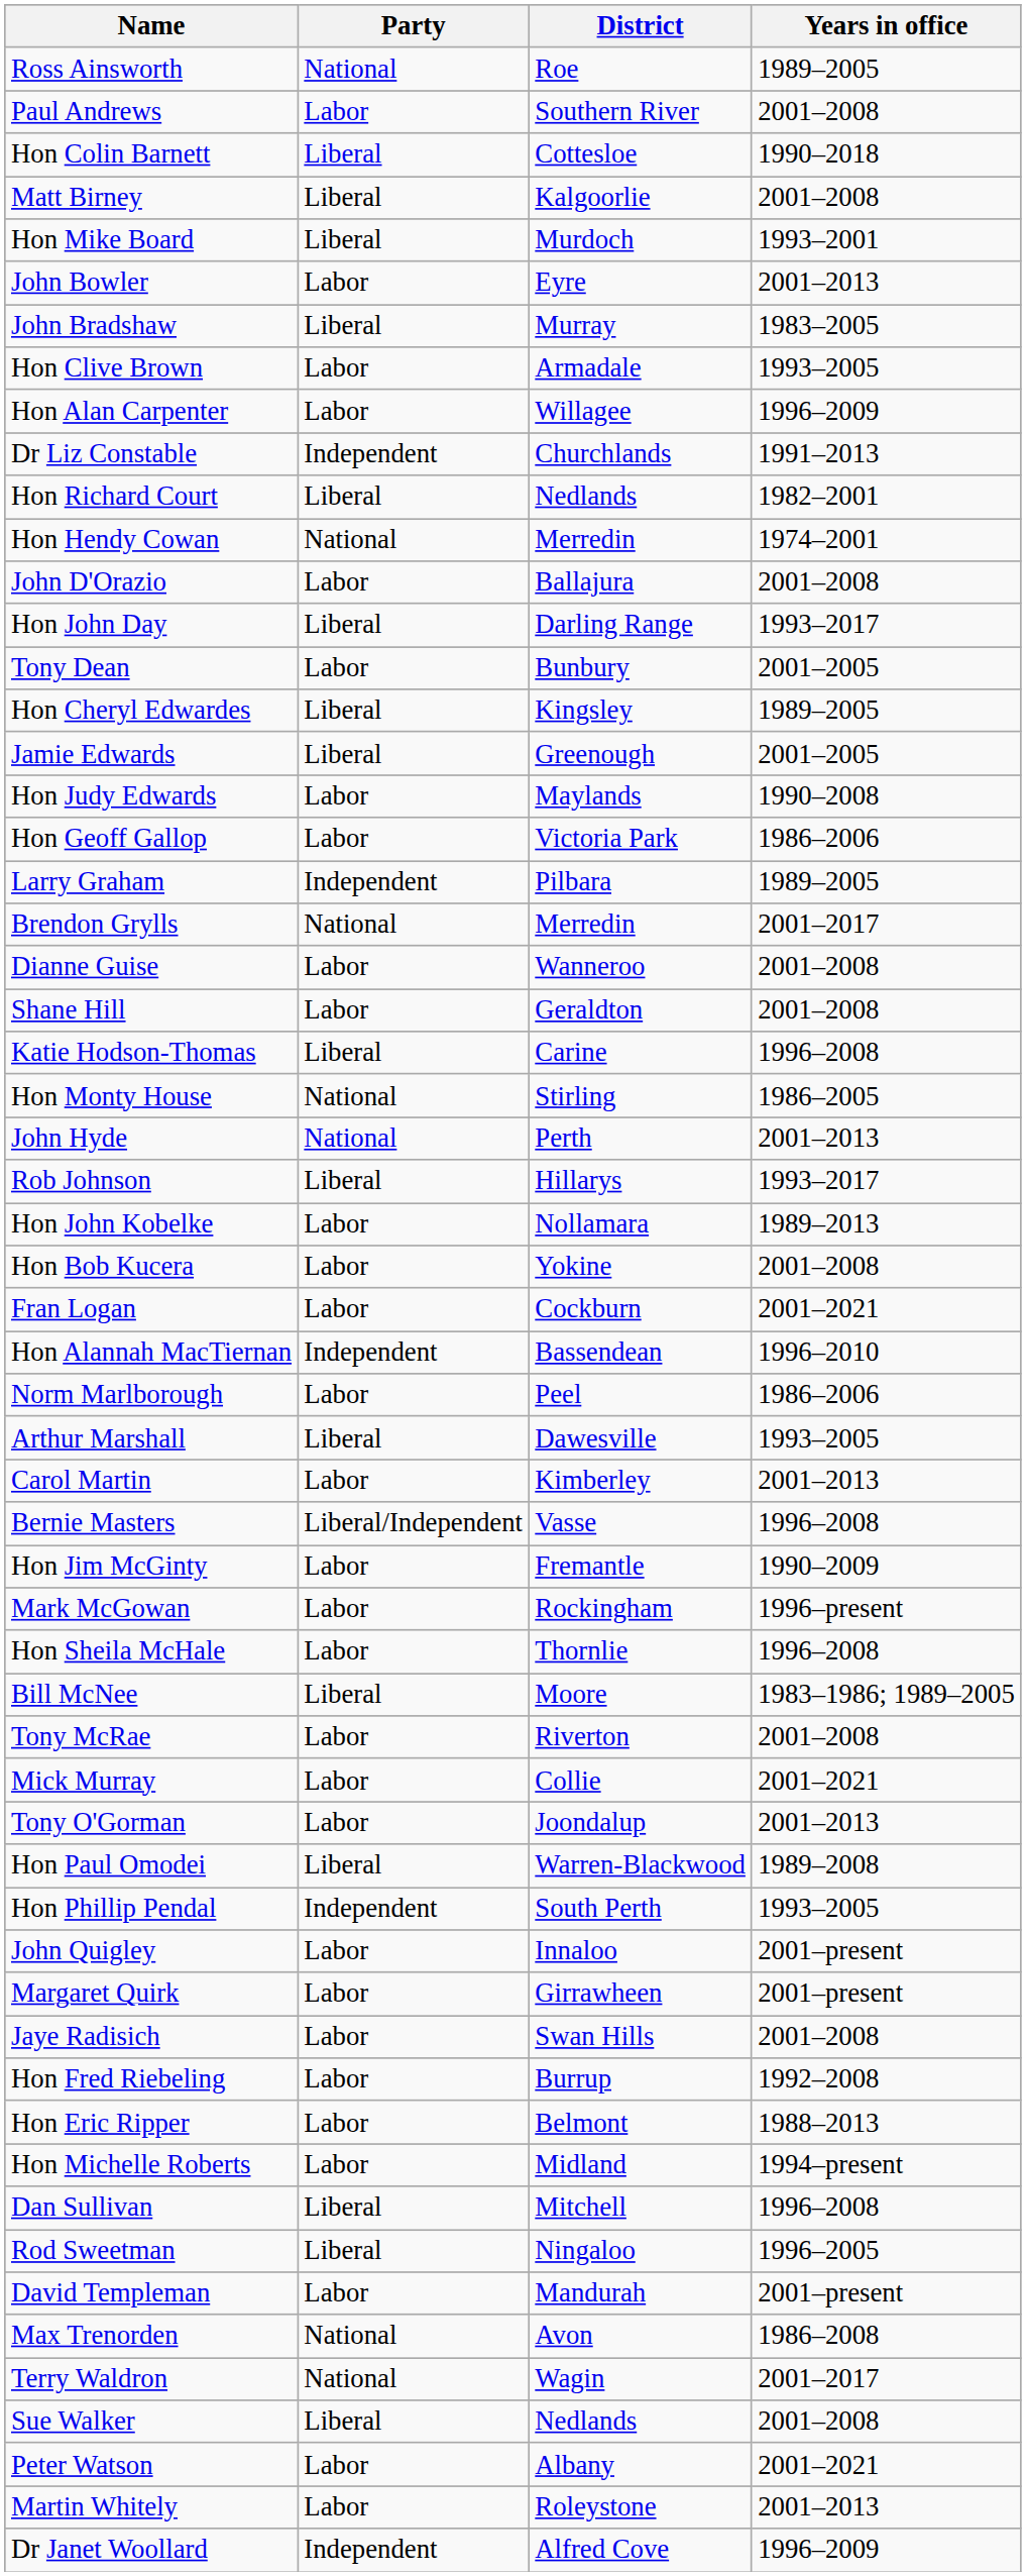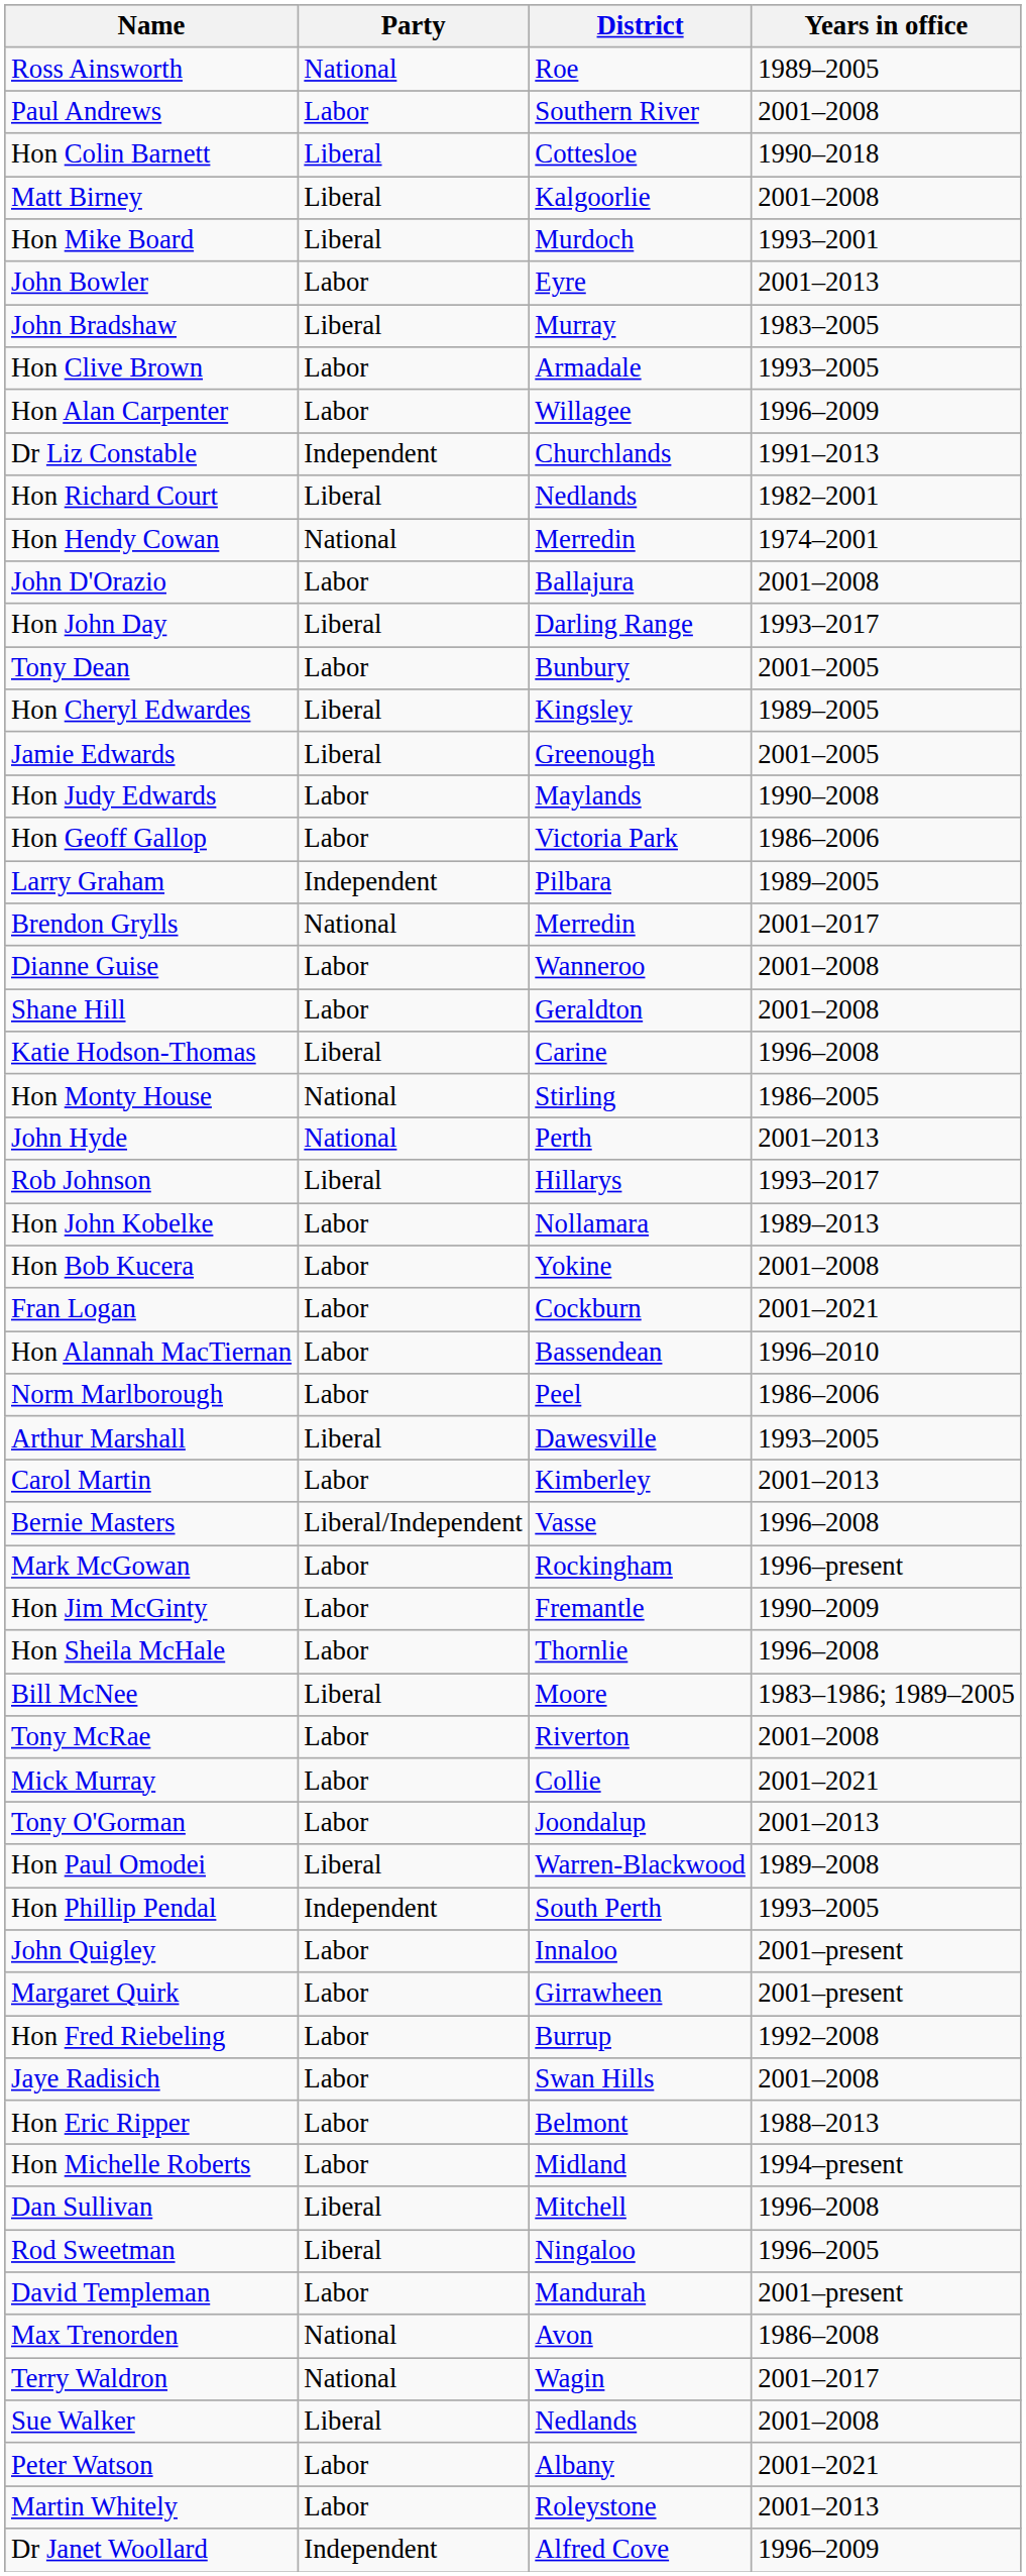 <table class="wikitable sortable">
 <tr>
 <th><strong>Name</strong></th>
 <th><strong>Party</strong></th>
 <th><strong><a href='#'>District</a></strong></th>
 <th><strong>Years in office</strong></th>
 </tr>
 <tr>
 <td><a href='#'>Ross Ainsworth</a></td>
 <td><a href='#'>National</a></td>
 <td><a href='#'>Roe</a></td>
 <td>1989–2005</td>
 </tr>
 <tr>
 <td><a href='#'>Paul Andrews</a></td>
 <td><a href='#'>Labor</a></td>
 <td><a href='#'>Southern River</a></td>
 <td>2001–2008</td>
 </tr>
 <tr>
 <td>Hon <a href='#'>Colin Barnett</a></td>
 <td><a href='#'>Liberal</a></td>
 <td><a href='#'>Cottesloe</a></td>
 <td>1990–2018</td>
 </tr>
 <tr>
 <td><a href='#'>Matt Birney</a></td>
 <td>Liberal</td>
 <td><a href='#'>Kalgoorlie</a></td>
 <td>2001–2008</td>
 </tr>
 <tr>
 <td>Hon <a href='#'>Mike Board</a></td>
 <td>Liberal</td>
 <td><a href='#'>Murdoch</a></td>
 <td>1993–2001</td>
 </tr>
 <tr>
 <td><a href='#'>John Bowler</a></td>
 <td>Labor</td>
 <td><a href='#'>Eyre</a></td>
 <td>2001–2013</td>
 </tr>
 <tr>
 <td><a href='#'>John Bradshaw</a></td>
 <td>Liberal</td>
 <td><a href='#'>Murray</a></td>
 <td>1983–2005</td>
 </tr>
 <tr>
 <td>Hon <a href='#'>Clive Brown</a></td>
 <td>Labor</td>
 <td><a href='#'>Armadale</a></td>
 <td>1993–2005</td>
 </tr>
 <tr>
 <td>Hon <a href='#'>Alan Carpenter</a></td>
 <td>Labor</td>
 <td><a href='#'>Willagee</a></td>
 <td>1996–2009</td>
 </tr>
 <tr>
 <td>Dr <a href='#'>Liz Constable</a></td>
 <td>Independent</td>
 <td><a href='#'>Churchlands</a></td>
 <td>1991–2013</td>
 </tr>
 <tr>
 <td>Hon <a href='#'>Richard Court</a></td>
 <td>Liberal</td>
 <td><a href='#'>Nedlands</a></td>
 <td>1982–2001</td>
 </tr>
 <tr>
 <td>Hon <a href='#'>Hendy Cowan</a></td>
 <td>National</td>
 <td><a href='#'>Merredin</a></td>
 <td>1974–2001</td>
 </tr>
 <tr>
 <td><a href='#'>John D'Orazio</a></td>
 <td>Labor</td>
 <td><a href='#'>Ballajura</a></td>
 <td>2001–2008</td>
 </tr>
 <tr>
 <td>Hon <a href='#'>John Day</a></td>
 <td>Liberal</td>
 <td><a href='#'>Darling Range</a></td>
 <td>1993–2017</td>
 </tr>
 <tr>
 <td><a href='#'>Tony Dean</a></td>
 <td>Labor</td>
 <td><a href='#'>Bunbury</a></td>
 <td>2001–2005</td>
 </tr>
 <tr>
 <td>Hon <a href='#'>Cheryl Edwardes</a></td>
 <td>Liberal</td>
 <td><a href='#'>Kingsley</a></td>
 <td>1989–2005</td>
 </tr>
 <tr>
 <td><a href='#'>Jamie Edwards</a></td>
 <td>Liberal</td>
 <td><a href='#'>Greenough</a></td>
 <td>2001–2005</td>
 </tr>
 <tr>
 <td>Hon <a href='#'>Judy Edwards</a></td>
 <td>Labor</td>
 <td><a href='#'>Maylands</a></td>
 <td>1990–2008</td>
 </tr>
 <tr>
 <td>Hon <a href='#'>Geoff Gallop</a></td>
 <td>Labor</td>
 <td><a href='#'>Victoria Park</a></td>
 <td>1986–2006</td>
 </tr>
 <tr>
 <td><a href='#'>Larry Graham</a></td>
 <td>Independent</td>
 <td><a href='#'>Pilbara</a></td>
 <td>1989–2005</td>
 </tr>
 <tr>
 <td><a href='#'>Brendon Grylls</a></td>
 <td>National</td>
 <td><a href='#'>Merredin</a></td>
 <td>2001–2017</td>
 </tr>
 <tr>
 <td><a href='#'>Dianne Guise</a></td>
 <td>Labor</td>
 <td><a href='#'>Wanneroo</a></td>
 <td>2001–2008</td>
 </tr>
 <tr>
 <td><a href='#'>Shane Hill</a></td>
 <td>Labor</td>
 <td><a href='#'>Geraldton</a></td>
 <td>2001–2008</td>
 </tr>
 <tr>
 <td><a href='#'>Katie Hodson-Thomas</a></td>
 <td>Liberal</td>
 <td><a href='#'>Carine</a></td>
 <td>1996–2008</td>
 </tr>
 <tr>
 <td>Hon <a href='#'>Monty House</a></td>
 <td>National</td>
 <td><a href='#'>Stirling</a></td>
 <td>1986–2005</td>
 </tr>
 <tr>
 <td><a href='#'>John Hyde</a></td>
 <td><a href='#'>National</a></td>
 <td><a href='#'>Perth</a></td>
 <td>2001–2013</td>
 </tr>
 <tr>
 <td><a href='#'>Rob Johnson</a></td>
 <td>Liberal</td>
 <td><a href='#'>Hillarys</a></td>
 <td>1993–2017</td>
 </tr>
 <tr>
 <td>Hon <a href='#'>John Kobelke</a></td>
 <td>Labor</td>
 <td><a href='#'>Nollamara</a></td>
 <td>1989–2013</td>
 </tr>
 <tr>
 <td>Hon <a href='#'>Bob Kucera</a></td>
 <td>Labor</td>
 <td><a href='#'>Yokine</a></td>
 <td>2001–2008</td>
 </tr>
 <tr>
 <td><a href='#'>Fran Logan</a></td>
 <td>Labor</td>
 <td><a href='#'>Cockburn</a></td>
 <td>2001–2021</td>
 </tr>
 <tr>
 <td>Hon <a href='#'>Alannah MacTiernan</a></td>
-<td>Independent</td>
+<td>Labor</td>
 <td><a href='#'>Bassendean</a></td>
 <td>1996–2010</td>
 </tr>
 <tr>
 <td><a href='#'>Norm Marlborough</a></td>
 <td>Labor</td>
 <td><a href='#'>Peel</a></td>
 <td>1986–2006</td>
 </tr>
 <tr>
 <td><a href='#'>Arthur Marshall</a></td>
 <td>Liberal</td>
 <td><a href='#'>Dawesville</a></td>
 <td>1993–2005</td>
 </tr>
 <tr>
 <td><a href='#'>Carol Martin</a></td>
 <td>Labor</td>
 <td><a href='#'>Kimberley</a></td>
 <td>2001–2013</td>
 </tr>
 <tr>
 <td><a href='#'>Bernie Masters</a></td>
 <td>Liberal/Independent</td>
 <td><a href='#'>Vasse</a></td>
 <td>1996–2008</td>
 </tr>
 <tr>
+<td><a href='#'>Mark McGowan</a></td>
+<td>Labor</td>
+<td><a href='#'>Rockingham</a></td>
+<td>1996–present</td>
+</tr>
+<tr>
 <td>Hon <a href='#'>Jim McGinty</a></td>
 <td>Labor</td>
 <td><a href='#'>Fremantle</a></td>
 <td>1990–2009</td>
-</tr>
-<tr>
-<td><a href='#'>Mark McGowan</a></td>
-<td>Labor</td>
-<td><a href='#'>Rockingham</a></td>
-<td>1996–present</td>
 </tr>
 <tr>
 <td>Hon <a href='#'>Sheila McHale</a></td>
 <td>Labor</td>
 <td><a href='#'>Thornlie</a></td>
 <td>1996–2008</td>
 </tr>
 <tr>
 <td><a href='#'>Bill McNee</a></td>
 <td>Liberal</td>
 <td><a href='#'>Moore</a></td>
 <td>1983–1986; 1989–2005</td>
 </tr>
 <tr>
 <td><a href='#'>Tony McRae</a></td>
 <td>Labor</td>
 <td><a href='#'>Riverton</a></td>
 <td>2001–2008</td>
 </tr>
 <tr>
 <td><a href='#'>Mick Murray</a></td>
 <td>Labor</td>
 <td><a href='#'>Collie</a></td>
 <td>2001–2021</td>
 </tr>
 <tr>
 <td><a href='#'>Tony O'Gorman</a></td>
 <td>Labor</td>
 <td><a href='#'>Joondalup</a></td>
 <td>2001–2013</td>
 </tr>
 <tr>
 <td>Hon <a href='#'>Paul Omodei</a></td>
 <td>Liberal</td>
 <td><a href='#'>Warren-Blackwood</a></td>
 <td>1989–2008</td>
 </tr>
 <tr>
 <td>Hon <a href='#'>Phillip Pendal</a></td>
 <td>Independent</td>
 <td><a href='#'>South Perth</a></td>
 <td>1993–2005</td>
 </tr>
 <tr>
 <td><a href='#'>John Quigley</a></td>
 <td>Labor</td>
 <td><a href='#'>Innaloo</a></td>
 <td>2001–present</td>
 </tr>
 <tr>
 <td><a href='#'>Margaret Quirk</a></td>
 <td>Labor</td>
 <td><a href='#'>Girrawheen</a></td>
 <td>2001–present</td>
 </tr>
 <tr>
+<td>Hon <a href='#'>Fred Riebeling</a></td>
+<td>Labor</td>
+<td><a href='#'>Burrup</a></td>
+<td>1992–2008</td>
+</tr>
+<tr>
 <td><a href='#'>Jaye Radisich</a></td>
 <td>Labor</td>
 <td><a href='#'>Swan Hills</a></td>
 <td>2001–2008</td>
-</tr>
-<tr>
-<td>Hon <a href='#'>Fred Riebeling</a></td>
-<td>Labor</td>
-<td><a href='#'>Burrup</a></td>
-<td>1992–2008</td>
 </tr>
 <tr>
 <td>Hon <a href='#'>Eric Ripper</a></td>
 <td>Labor</td>
 <td><a href='#'>Belmont</a></td>
 <td>1988–2013</td>
 </tr>
 <tr>
 <td>Hon <a href='#'>Michelle Roberts</a></td>
 <td>Labor</td>
 <td><a href='#'>Midland</a></td>
 <td>1994–present</td>
 </tr>
 <tr>
 <td><a href='#'>Dan Sullivan</a></td>
 <td>Liberal</td>
 <td><a href='#'>Mitchell</a></td>
 <td>1996–2008</td>
 </tr>
 <tr>
 <td><a href='#'>Rod Sweetman</a></td>
 <td>Liberal</td>
 <td><a href='#'>Ningaloo</a></td>
 <td>1996–2005</td>
 </tr>
 <tr>
 <td><a href='#'>David Templeman</a></td>
 <td>Labor</td>
 <td><a href='#'>Mandurah</a></td>
 <td>2001–present</td>
 </tr>
 <tr>
 <td><a href='#'>Max Trenorden</a></td>
 <td>National</td>
 <td><a href='#'>Avon</a></td>
 <td>1986–2008</td>
 </tr>
 <tr>
 <td><a href='#'>Terry Waldron</a></td>
 <td>National</td>
 <td><a href='#'>Wagin</a></td>
 <td>2001–2017</td>
 </tr>
 <tr>
 <td><a href='#'>Sue Walker</a></td>
 <td>Liberal</td>
 <td><a href='#'>Nedlands</a></td>
 <td>2001–2008</td>
 </tr>
 <tr>
 <td><a href='#'>Peter Watson</a></td>
 <td>Labor</td>
 <td><a href='#'>Albany</a></td>
 <td>2001–2021</td>
 </tr>
 <tr>
 <td><a href='#'>Martin Whitely</a></td>
 <td>Labor</td>
 <td><a href='#'>Roleystone</a></td>
 <td>2001–2013</td>
 </tr>
 <tr>
 <td>Dr <a href='#'>Janet Woollard</a></td>
 <td>Independent</td>
 <td><a href='#'>Alfred Cove</a></td>
 <td>1996–2009</td>
 </tr>
 </table>
